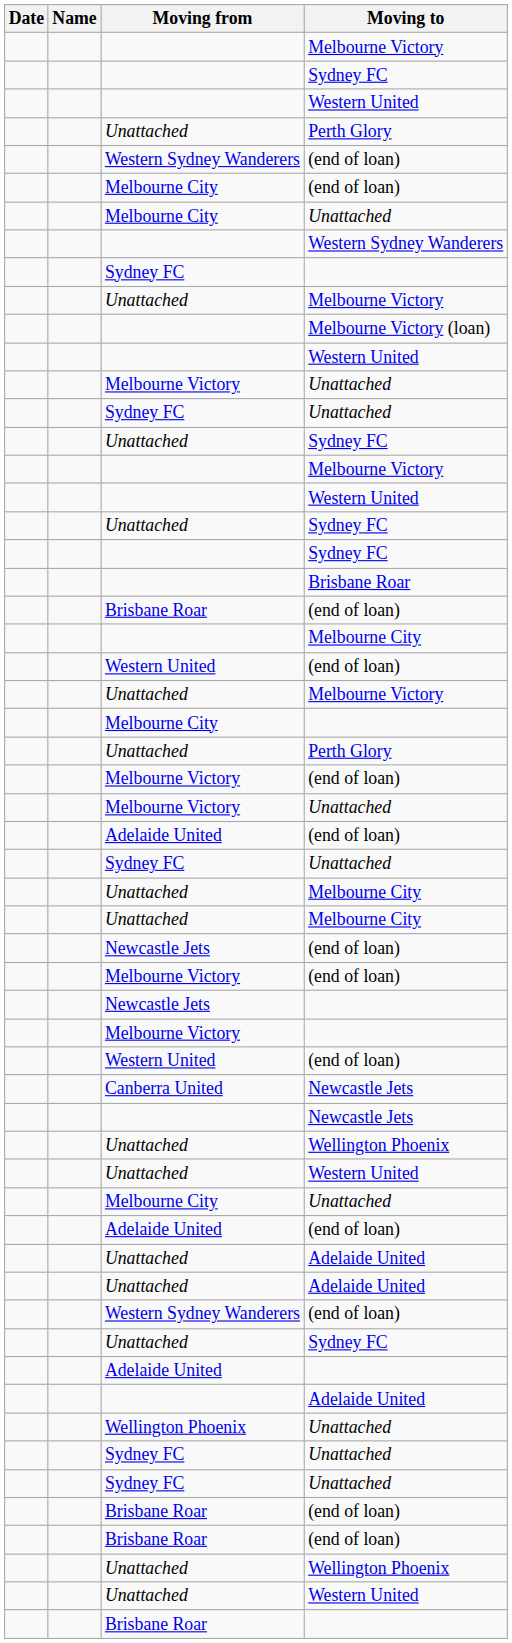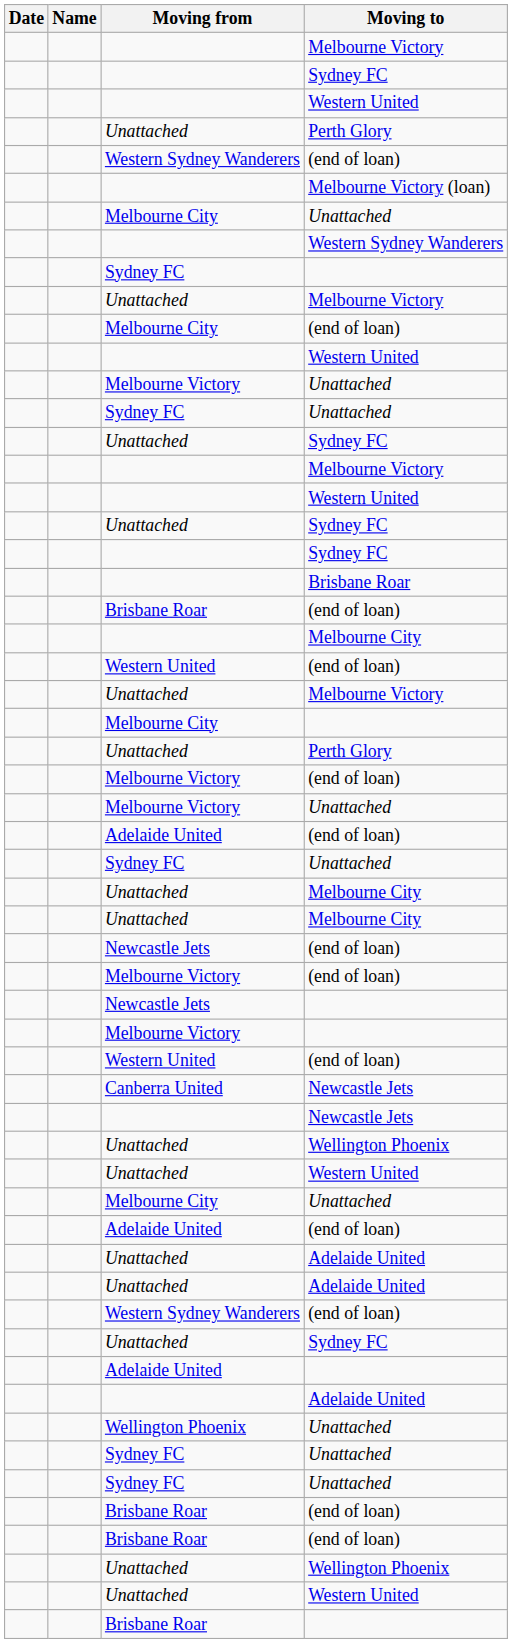 <table class="wikitable sortable">
 <tr>
 <th>Date</th>
 <th>Name</th>
 <th>Moving from</th>
 <th>Moving to</th>
 </tr>
 <tr>
 <td></td>
 <td></td>
 <td></td>
 <td><a href='#'>Melbourne Victory</a></td>
 </tr>
 <tr>
 <td></td>
 <td></td>
 <td></td>
 <td><a href='#'>Sydney FC</a></td>
 </tr>
 <tr>
 <td></td>
 <td></td>
 <td></td>
 <td><a href='#'>Western United</a></td>
 </tr>
 <tr>
 <td></td>
 <td></td>
 <td><em>Unattached</em></td>
 <td><a href='#'>Perth Glory</a></td>
 </tr>
 <tr>
 <td></td>
 <td></td>
 <td><a href='#'>Western Sydney Wanderers</a></td>
 <td> (end of loan)</td>
 </tr>
 <tr>
 <td></td>
 <td></td>
-<td><a href='#'>Melbourne City</a></td>
-<td> (end of loan)</td>
+<td></td>
+<td><a href='#'>Melbourne Victory</a> (loan)</td>
 </tr>
 <tr>
 <td></td>
 <td></td>
 <td><a href='#'>Melbourne City</a></td>
 <td><em>Unattached</em></td>
 </tr>
 <tr>
 <td></td>
 <td></td>
 <td></td>
 <td><a href='#'>Western Sydney Wanderers</a></td>
 </tr>
 <tr>
 <td></td>
 <td></td>
 <td><a href='#'>Sydney FC</a></td>
 <td></td>
 </tr>
 <tr>
 <td></td>
 <td></td>
 <td><em>Unattached</em></td>
 <td><a href='#'>Melbourne Victory</a></td>
 </tr>
 <tr>
 <td></td>
 <td></td>
-<td></td>
-<td><a href='#'>Melbourne Victory</a> (loan)</td>
+<td><a href='#'>Melbourne City</a></td>
+<td> (end of loan)</td>
 </tr>
 <tr>
 <td></td>
 <td></td>
 <td></td>
 <td><a href='#'>Western United</a></td>
 </tr>
 <tr>
 <td></td>
 <td></td>
 <td><a href='#'>Melbourne Victory</a></td>
 <td><em>Unattached</em></td>
 </tr>
 <tr>
 <td></td>
 <td></td>
 <td><a href='#'>Sydney FC</a></td>
 <td><em>Unattached</em></td>
 </tr>
 <tr>
 <td></td>
 <td></td>
 <td><em>Unattached</em></td>
 <td><a href='#'>Sydney FC</a></td>
 </tr>
 <tr>
 <td></td>
 <td></td>
 <td></td>
 <td><a href='#'>Melbourne Victory</a></td>
 </tr>
 <tr>
 <td></td>
 <td></td>
 <td></td>
 <td><a href='#'>Western United</a></td>
 </tr>
 <tr>
 <td></td>
 <td></td>
 <td><em>Unattached</em></td>
 <td><a href='#'>Sydney FC</a></td>
 </tr>
 <tr>
 <td></td>
 <td></td>
 <td></td>
 <td><a href='#'>Sydney FC</a></td>
 </tr>
 <tr>
 <td></td>
 <td></td>
 <td></td>
 <td><a href='#'>Brisbane Roar</a></td>
 </tr>
 <tr>
 <td></td>
 <td></td>
 <td><a href='#'>Brisbane Roar</a></td>
 <td> (end of loan)</td>
 </tr>
 <tr>
 <td></td>
 <td></td>
 <td></td>
 <td><a href='#'>Melbourne City</a></td>
 </tr>
 <tr>
 <td></td>
 <td></td>
 <td><a href='#'>Western United</a></td>
 <td> (end of loan)</td>
 </tr>
 <tr>
 <td></td>
 <td></td>
 <td><em>Unattached</em></td>
 <td><a href='#'>Melbourne Victory</a></td>
 </tr>
 <tr>
 <td></td>
 <td></td>
 <td><a href='#'>Melbourne City</a></td>
 <td></td>
 </tr>
 <tr>
 <td></td>
 <td></td>
 <td><em>Unattached</em></td>
 <td><a href='#'>Perth Glory</a></td>
 </tr>
 <tr>
 <td></td>
 <td></td>
 <td><a href='#'>Melbourne Victory</a></td>
 <td> (end of loan)</td>
 </tr>
 <tr>
 <td></td>
 <td></td>
 <td><a href='#'>Melbourne Victory</a></td>
 <td><em>Unattached</em></td>
 </tr>
 <tr>
 <td></td>
 <td></td>
 <td><a href='#'>Adelaide United</a></td>
 <td> (end of loan)</td>
 </tr>
 <tr>
 <td></td>
 <td></td>
 <td><a href='#'>Sydney FC</a></td>
 <td><em>Unattached</em></td>
 </tr>
 <tr>
 <td></td>
 <td></td>
 <td><em>Unattached</em></td>
 <td><a href='#'>Melbourne City</a></td>
 </tr>
 <tr>
 <td></td>
 <td></td>
 <td><em>Unattached</em></td>
 <td><a href='#'>Melbourne City</a></td>
 </tr>
 <tr>
 <td></td>
 <td></td>
 <td><a href='#'>Newcastle Jets</a></td>
 <td> (end of loan)</td>
 </tr>
 <tr>
 <td></td>
 <td></td>
 <td><a href='#'>Melbourne Victory</a></td>
 <td> (end of loan)</td>
 </tr>
 <tr>
 <td></td>
 <td></td>
 <td><a href='#'>Newcastle Jets</a></td>
 <td></td>
 </tr>
 <tr>
 <td></td>
 <td></td>
 <td><a href='#'>Melbourne Victory</a></td>
 <td></td>
 </tr>
 <tr>
 <td></td>
 <td></td>
 <td><a href='#'>Western United</a></td>
 <td> (end of loan)</td>
 </tr>
 <tr>
 <td></td>
 <td></td>
 <td><a href='#'>Canberra United</a></td>
 <td><a href='#'>Newcastle Jets</a></td>
 </tr>
 <tr>
 <td></td>
 <td></td>
 <td></td>
 <td><a href='#'>Newcastle Jets</a></td>
 </tr>
 <tr>
 <td></td>
 <td></td>
 <td><em>Unattached</em></td>
 <td><a href='#'>Wellington Phoenix</a></td>
 </tr>
 <tr>
 <td></td>
 <td></td>
 <td><em>Unattached</em></td>
 <td><a href='#'>Western United</a></td>
 </tr>
 <tr>
 <td></td>
 <td></td>
 <td><a href='#'>Melbourne City</a></td>
 <td><em>Unattached</em></td>
 </tr>
 <tr>
 <td></td>
 <td></td>
 <td><a href='#'>Adelaide United</a></td>
 <td> (end of loan)</td>
 </tr>
 <tr>
 <td></td>
 <td></td>
 <td><em>Unattached</em></td>
 <td><a href='#'>Adelaide United</a></td>
 </tr>
 <tr>
 <td></td>
 <td></td>
 <td><em>Unattached</em></td>
 <td><a href='#'>Adelaide United</a></td>
 </tr>
 <tr>
 <td></td>
 <td></td>
 <td><a href='#'>Western Sydney Wanderers</a></td>
 <td> (end of loan)</td>
 </tr>
 <tr>
 <td></td>
 <td></td>
 <td><em>Unattached</em></td>
 <td><a href='#'>Sydney FC</a></td>
 </tr>
 <tr>
 <td></td>
 <td></td>
 <td><a href='#'>Adelaide United</a></td>
 <td></td>
 </tr>
 <tr>
 <td></td>
 <td></td>
 <td></td>
 <td><a href='#'>Adelaide United</a></td>
 </tr>
 <tr>
 <td></td>
 <td></td>
 <td><a href='#'>Wellington Phoenix</a></td>
 <td><em>Unattached</em></td>
 </tr>
 <tr>
 <td></td>
 <td></td>
 <td><a href='#'>Sydney FC</a></td>
 <td><em>Unattached</em></td>
 </tr>
 <tr>
 <td></td>
 <td></td>
 <td><a href='#'>Sydney FC</a></td>
 <td><em>Unattached</em></td>
 </tr>
 <tr>
 <td></td>
 <td></td>
 <td><a href='#'>Brisbane Roar</a></td>
 <td> (end of loan)</td>
 </tr>
 <tr>
 <td></td>
 <td></td>
 <td><a href='#'>Brisbane Roar</a></td>
 <td> (end of loan)</td>
 </tr>
 <tr>
 <td></td>
 <td></td>
 <td><em>Unattached</em></td>
 <td><a href='#'>Wellington Phoenix</a></td>
 </tr>
 <tr>
 <td></td>
 <td></td>
 <td><em>Unattached</em></td>
 <td><a href='#'>Western United</a></td>
 </tr>
 <tr>
 <td></td>
 <td></td>
 <td><a href='#'>Brisbane Roar</a></td>
 <td></td>
 </tr>
 </table>
